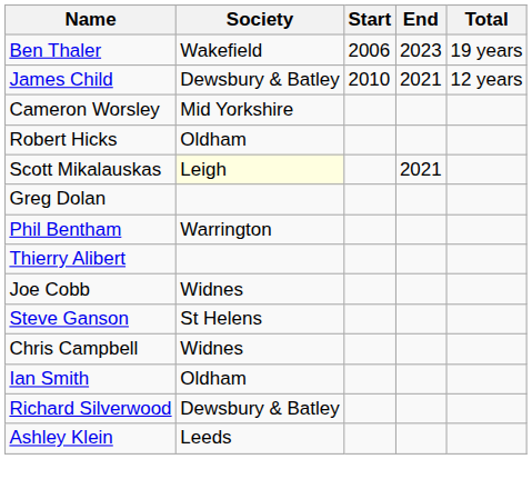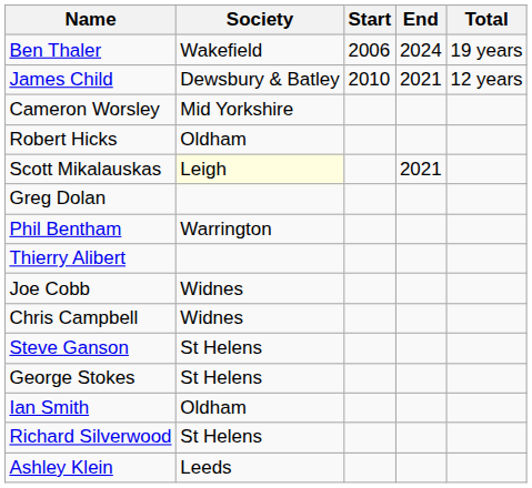 <table class="wikitable sortable">
 <tr>
 <th>Name</th>
 <th>Society</th>
 <th>Start</th>
 <th>End</th>
 <th>Total</th>
 </tr>
 <tr>
 <td> <a href='#'>Ben Thaler</a></td>
 <td>Wakefield</td>
 <td>2006</td>
-<td>2023</td>
+<td>2024</td>
 <td>19 years</td>
 </tr>
 <tr>
 <td> <a href='#'>James Child</a></td>
 <td>Dewsbury & Batley</td>
 <td>2010</td>
 <td>2021</td>
 <td>12 years</td>
 </tr>
 <tr>
 <td> Cameron Worsley</td>
 <td>Mid Yorkshire</td>
 <td></td>
 <td></td>
 <td></td>
 </tr>
 <tr>
 <td> Robert Hicks</td>
 <td>Oldham</td>
 <td></td>
 <td></td>
 <td></td>
 </tr>
 <tr>
 <td> Scott Mikalauskas</td>
 <td style="background: lightyellow;">Leigh</td>
 <td></td>
 <td>2021</td>
 <td></td>
 </tr>
 <tr>
 <td> Greg Dolan</td>
 <td></td>
 <td></td>
 <td></td>
 <td></td>
 </tr>
 <tr>
 <td> <a href='#'>Phil Bentham</a></td>
 <td>Warrington</td>
 <td></td>
 <td></td>
 </tr>
 <tr>
 <td> <a href='#'>Thierry Alibert</a></td>
 <td></td>
 <td></td>
 <td></td>
 <td></td>
 </tr>
 <tr>
 <td> Joe Cobb</td>
 <td>Widnes</td>
 <td></td>
 <td></td>
 <td></td>
 </tr>
 <tr>
+<td> Chris Campbell</td>
+<td>Widnes</td>
+<td></td>
+<td></td>
+<td></td>
+</tr>
+<tr>
 <td> <a href='#'>Steve Ganson</a></td>
 <td>St Helens</td>
 <td></td>
 <td></td>
 <td></td>
 </tr>
 <tr>
-<td> Chris Campbell</td>
-<td>Widnes</td>
+<td> George Stokes</td>
+<td>St Helens</td>
 <td></td>
 <td></td>
 <td></td>
 </tr>
 <tr>
 <td> <a href='#'>Ian Smith</a></td>
 <td>Oldham</td>
 <td></td>
 <td></td>
 <td></td>
 </tr>
 <tr>
 <td> <a href='#'>Richard Silverwood</a></td>
-<td>Dewsbury & Batley</td>
+<td>St Helens</td>
 <td></td>
 <td></td>
 <td></td>
 </tr>
 <tr>
 <td> <a href='#'>Ashley Klein</a></td>
 <td>Leeds</td>
 <td></td>
 <td></td>
 <td></td>
 </tr>
 </table>
